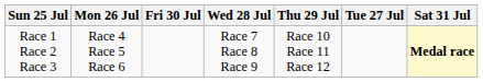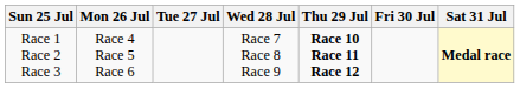 <table class="wikitable" style="text-align: center;">
 <tr>
 <th>Sun 25 Jul</th>
 <th>Mon 26 Jul</th>
-<th>Fri 30 Jul</th>
+<th>Tue 27 Jul</th>
 <th>Wed 28 Jul</th>
 <th>Thu 29 Jul</th>
-<th>Tue 27 Jul</th>
+<th>Fri 30 Jul</th>
 <th>Sat 31 Jul</th>
 </tr>
 <tr>
 <td>Race 1<br>Race 2<br>Race 3</td>
 <td>Race 4<br>Race 5<br>Race 6</td>
 <td></td>
 <td>Race 7<br>Race 8<br>Race 9</td>
-<td>Race 10<br>Race 11<br>Race 12</td>
+<td><strong>Race 10<br>Race 11<br>Race 12</strong></td>
 <td></td>
 <td style=background:lemonchiffon><strong>Medal race</strong></td>
 </tr>
 </table>
